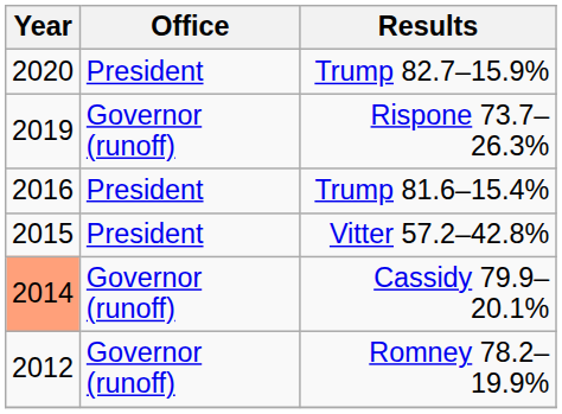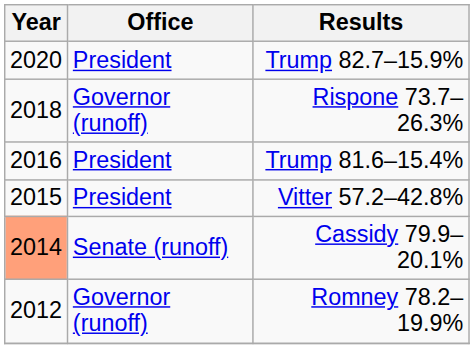 <table class=wikitable>
 <tr>
 <th width="30">Year</th>
 <th width="120">Office</th>
 <th width="140">Results</th>
 </tr>
 <tr>
 <td>2020</td>
 <td><a href='#'>President</a></td>
 <td align="right" ><a href='#'>Trump</a> 82.7–15.9%</td>
 </tr>
 <tr>
-<td>2019</td>
+<td>2018</td>
 <td><a href='#'>Governor (runoff)</a></td>
 <td align="right" ><a href='#'>Rispone</a> 73.7–26.3%</td>
 </tr>
 <tr>
 <td>2016</td>
 <td><a href='#'>President</a></td>
 <td align="right" ><a href='#'>Trump</a> 81.6–15.4%</td>
 </tr>
 <tr>
 <td>2015</td>
 <td><a href='#'>President</a></td>
 <td align="right" ><a href='#'>Vitter</a> 57.2–42.8%</td>
 </tr>
 <tr>
 <td style="background: lightsalmon;">2014</td>
-<td><a href='#'>Governor (runoff)</a></td>
+<td><a href='#'>Senate (runoff)</a></td>
 <td align="right" ><a href='#'>Cassidy</a> 79.9–20.1%</td>
 </tr>
 <tr>
 <td>2012</td>
 <td><a href='#'>Governor (runoff)</a></td>
 <td align="right" ><a href='#'>Romney</a> 78.2–19.9%</td>
 </tr>
 <tr>
 </tr>
 </table>
